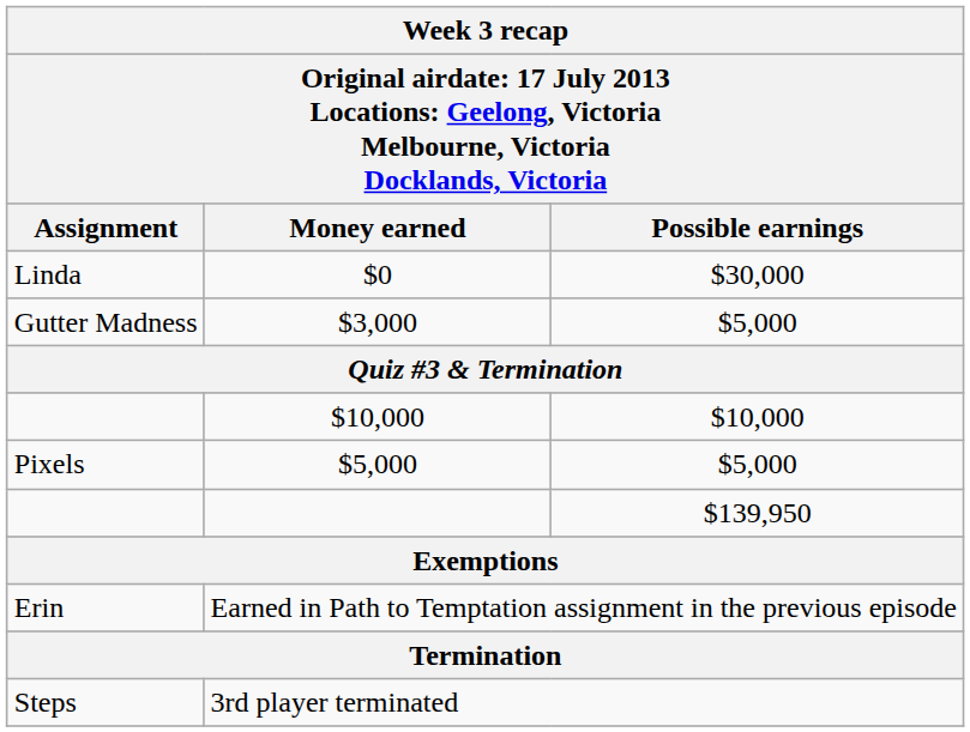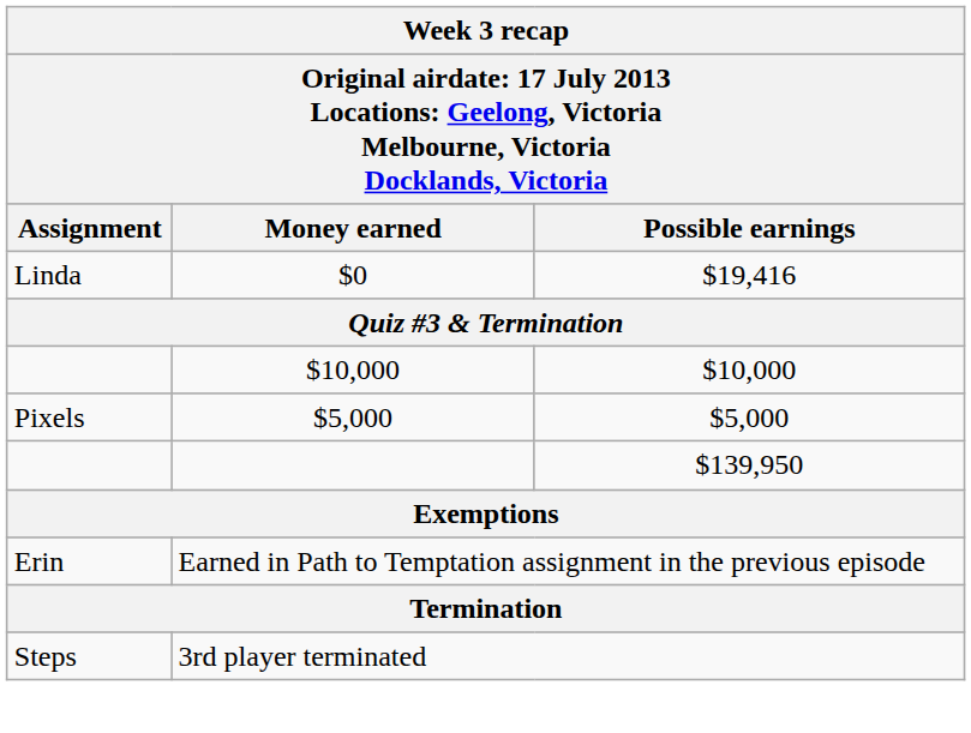 <table class="wikitable" style="font-size: 95%; margin: 10px" align="right" width="40%">
 <tr>
 <th colspan=3>Week 3 recap</th>
 </tr>
 <tr>
 <th colspan=3>Original airdate: 17 July 2013<br>Locations: <a href='#'>Geelong</a>, Victoria<br>Melbourne, Victoria<br><a href='#'>Docklands, Victoria</a></th>
 </tr>
 <tr>
 <th>Assignment</th>
 <th>Money earned</th>
 <th>Possible earnings</th>
 </tr>
 <tr>
 <td>Linda</td>
 <td align="center">$0</td>
-<td align="center">$30,000</td>
-</tr>
-<tr>
-<td>Gutter Madness</td>
-<td align="center">$3,000</td>
-<td align="center">$5,000</td>
+<td align="center">$19,416</td>
 </tr>
 <tr>
 <th colspan=3><em>Quiz #3 & Termination</em></th>
 </tr>
 <tr>
 <td></td>
 <td align="center">$10,000</td>
 <td align="center">$10,000</td>
 </tr>
 <tr>
 <td>Pixels</td>
 <td align="center">$5,000</td>
 <td align="center">$5,000</td>
 </tr>
 <tr>
 <td><strong></strong></td>
 <td align="center"><strong></strong></td>
 <td align="center">$139,950</td>
 </tr>
 <tr>
 <th colspan=3>Exemptions</th>
 </tr>
 <tr>
 <td>Erin</td>
 <td colspan=2>Earned in Path to Temptation assignment in the previous episode</td>
 </tr>
 <tr>
 <th colspan=3>Termination</th>
 </tr>
 <tr>
 <td>Steps</td>
 <td colspan=2>3rd player terminated</td>
 </tr>
 </table>
